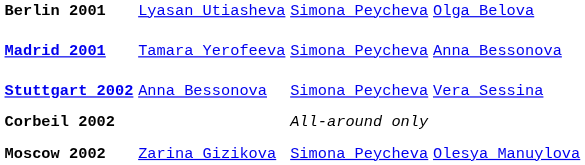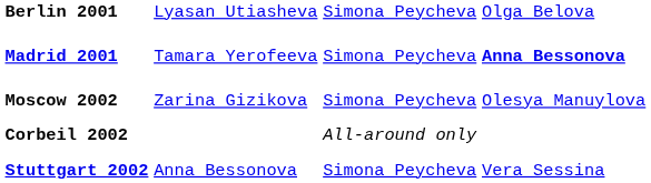 <table>
 <tr>
 <th scope=row style="text-align:left">Berlin 2001 </th>
 <td style="height:30px;"> <a href='#'>Lyasan Utiasheva</a></td>
 <td style="height:30px;"> <a href='#'>Simona Peycheva</a></td>
 <td style="height:30px;"> <a href='#'>Olga Belova</a></td>
 </tr>
 <tr>
 <th scope=row style="text-align:left"><a href='#'>Madrid 2001</a></th>
 <td style="height:30px;"> <a href='#'>Tamara Yerofeeva</a></td>
 <td style="height:30px;"> <a href='#'>Simona Peycheva</a></td>
-<td style="height:30px;"> <a href='#'>Anna Bessonova</a></td>
+<td style="height:30px;"><strong> <a href='#'>Anna Bessonova</a></strong></td>
+</tr>
+<tr>
+<th scope=row style="text-align:left">Moscow 2002 </th>
+<td style="height:30px;"> <a href='#'>Zarina Gizikova</a></td>
+<td style="height:30px;"> <a href='#'>Simona Peycheva</a></td>
+<td style="height:30px;"> <a href='#'>Olesya Manuylova</a></td>
+</tr>
+<tr>
+<th scope=row style="text-align:left">Corbeil 2002 </th>
+<td colspan=3 align=center><em>All-around only</em></td>
 </tr>
 <tr>
 <th scope=row style="text-align:left"><a href='#'>Stuttgart 2002</a></th>
 <td style="height:30px;"> <a href='#'>Anna Bessonova</a></td>
 <td style="height:30px;"> <a href='#'>Simona Peycheva</a></td>
 <td style="height:30px;"> <a href='#'>Vera Sessina</a></td>
 </tr>
-<tr>
-<th scope=row style="text-align:left">Corbeil 2002 </th>
-<td colspan=3 align=center><em>All-around only</em></td>
-</tr>
-<tr>
-<th scope=row style="text-align:left">Moscow 2002 </th>
-<td style="height:30px;"> <a href='#'>Zarina Gizikova</a></td>
-<td style="height:30px;"> <a href='#'>Simona Peycheva</a></td>
-<td style="height:30px;"> <a href='#'>Olesya Manuylova</a></td>
-</tr>
 </table>
